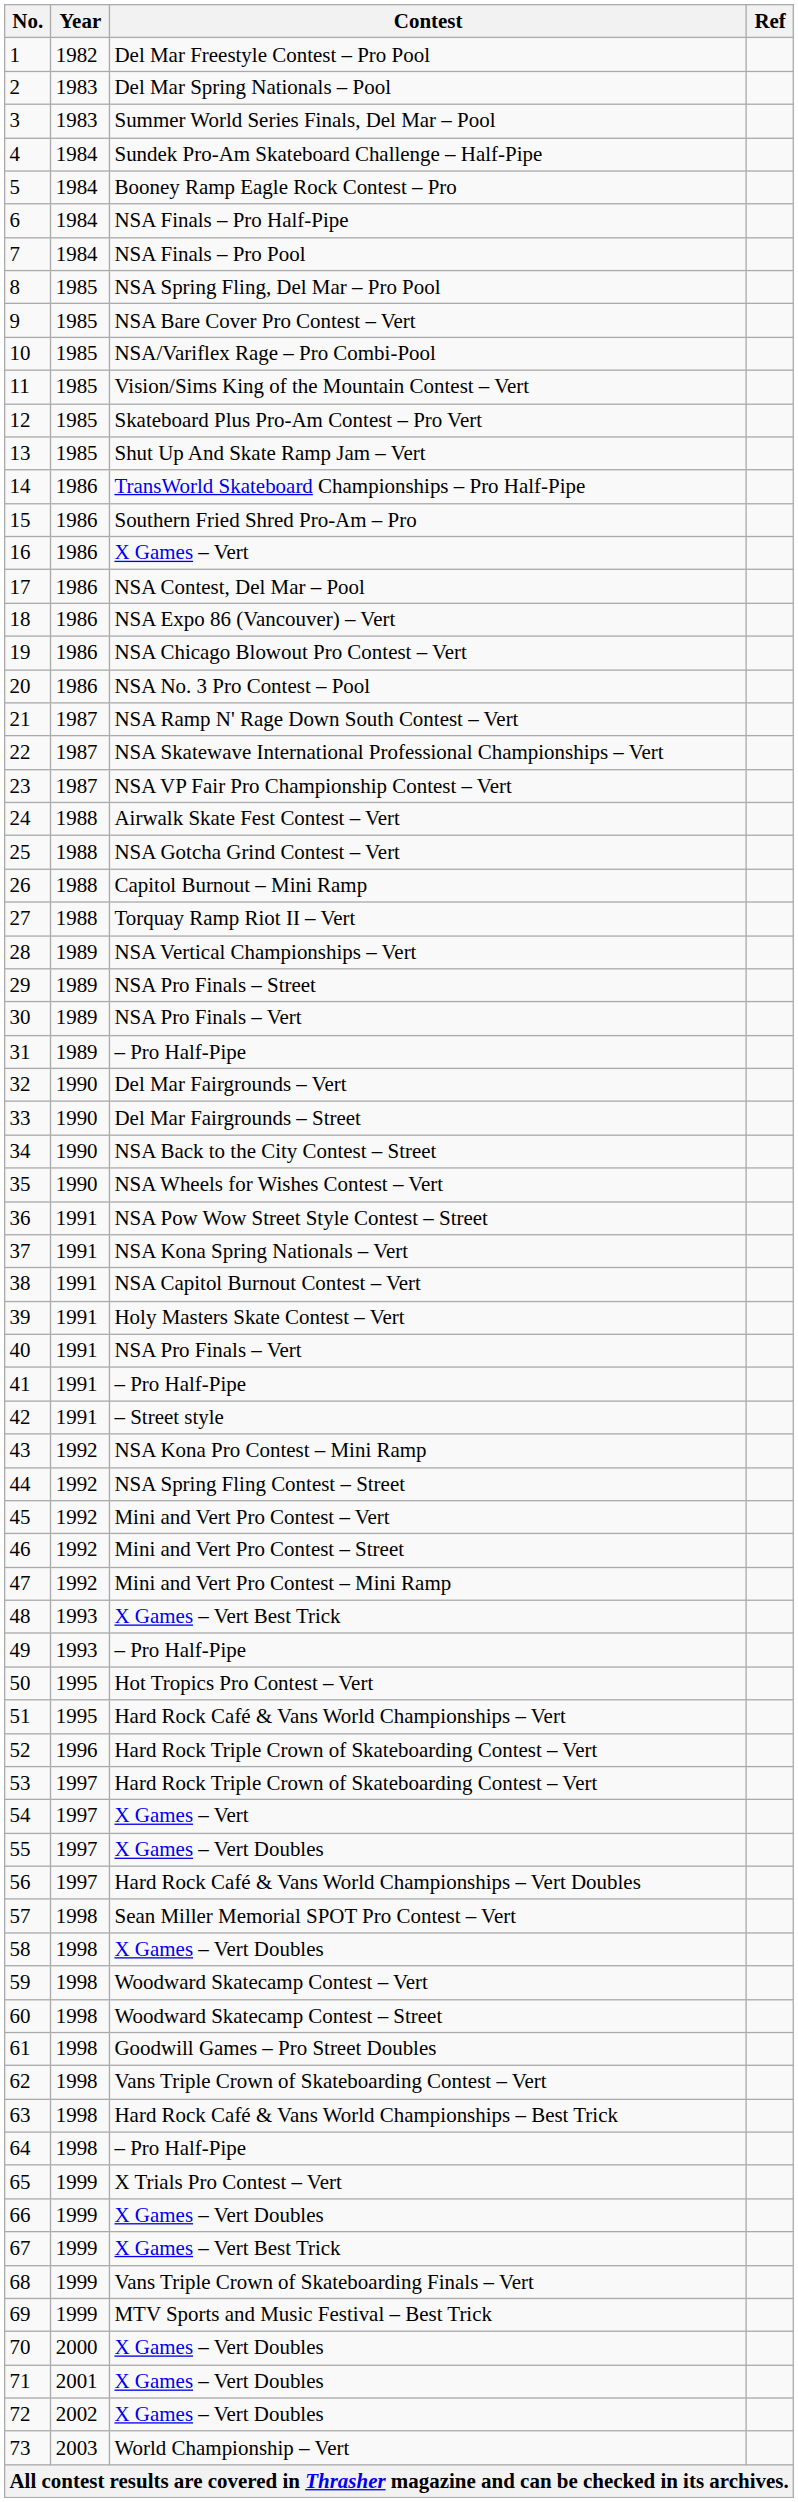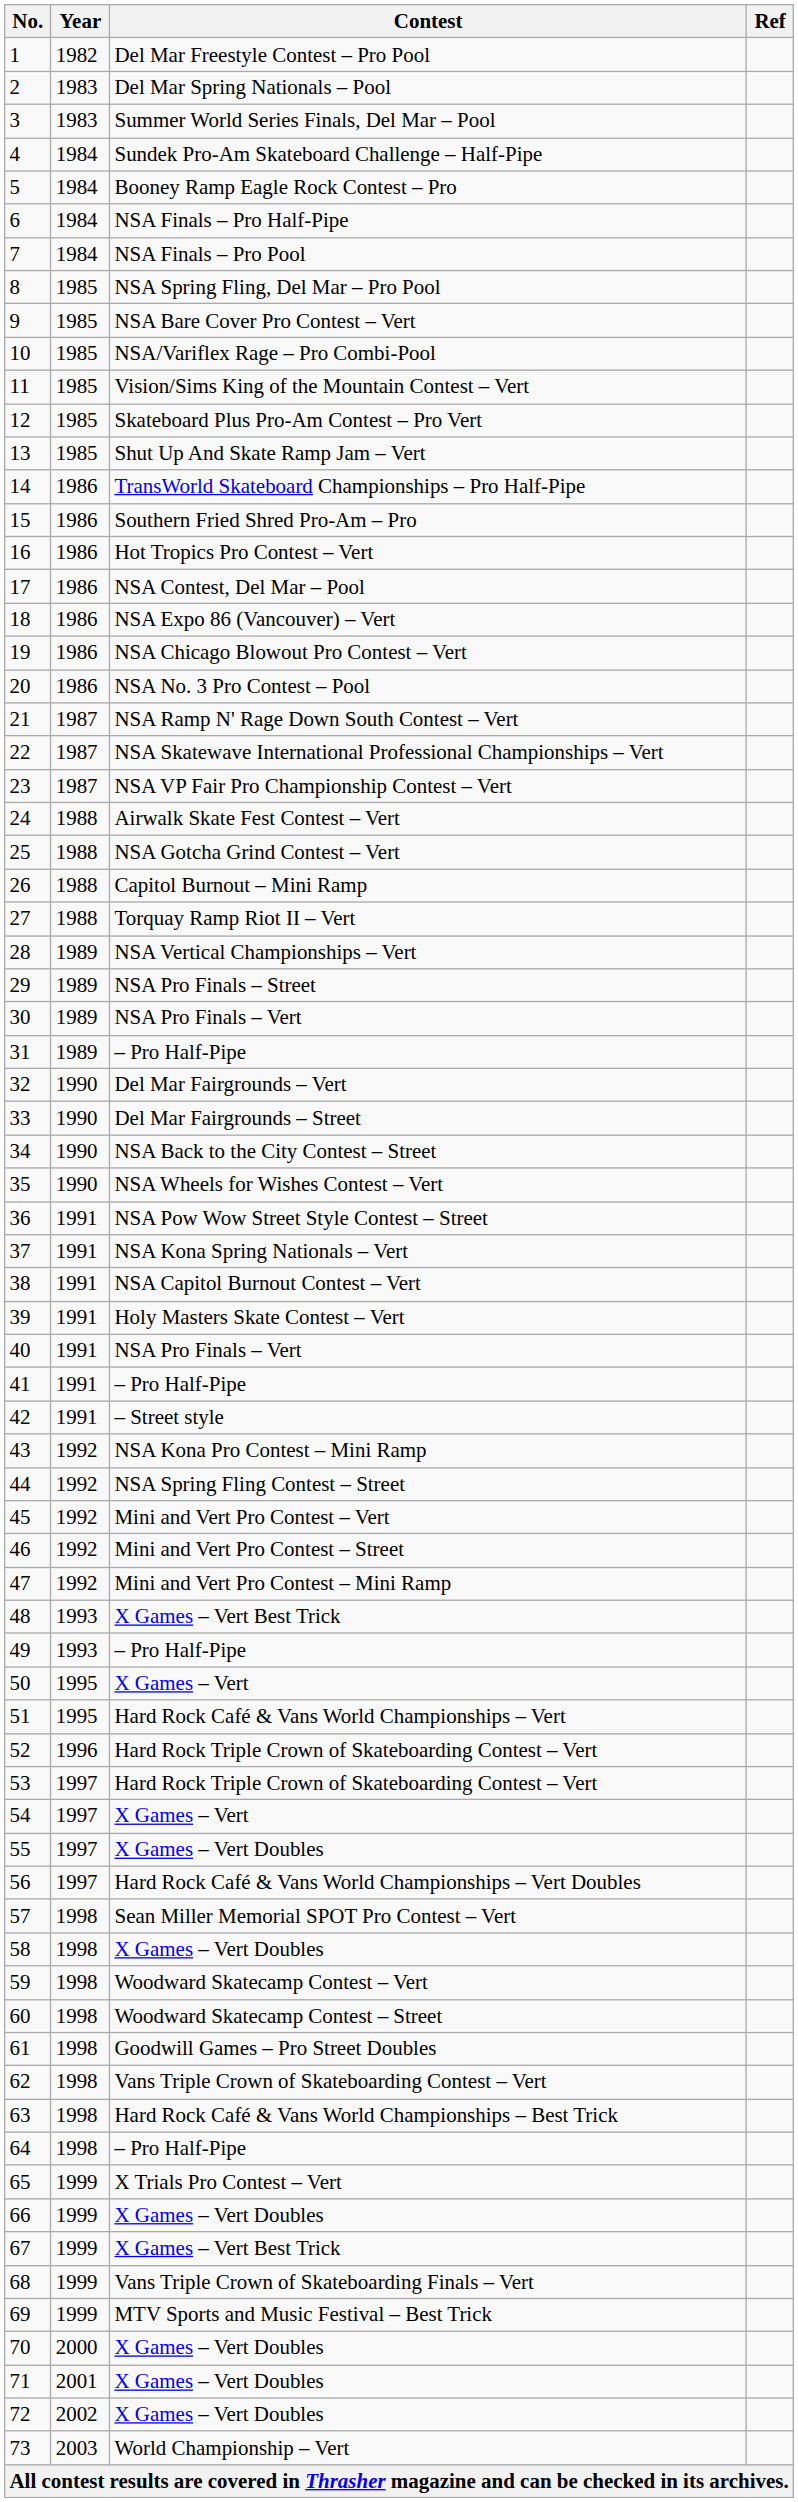 <table class="wikitable">
 <tr>
 <th>No.</th>
 <th>Year</th>
 <th>Contest</th>
 <th>Ref</th>
 </tr>
 <tr>
 <td>1</td>
 <td>1982</td>
 <td>Del Mar Freestyle Contest – Pro Pool</td>
 <td></td>
 </tr>
 <tr>
 <td>2</td>
 <td>1983</td>
 <td>Del Mar Spring Nationals – Pool</td>
 <td></td>
 </tr>
 <tr>
 <td>3</td>
 <td>1983</td>
 <td>Summer World Series Finals, Del Mar – Pool</td>
 <td></td>
 </tr>
 <tr>
 <td>4</td>
 <td>1984</td>
 <td>Sundek Pro-Am Skateboard Challenge – Half-Pipe</td>
 <td></td>
 </tr>
 <tr>
 <td>5</td>
 <td>1984</td>
 <td>Booney Ramp Eagle Rock Contest – Pro</td>
 <td></td>
 </tr>
 <tr>
 <td>6</td>
 <td>1984</td>
 <td>NSA Finals – Pro Half-Pipe</td>
 <td></td>
 </tr>
 <tr>
 <td>7</td>
 <td>1984</td>
 <td>NSA Finals – Pro Pool</td>
 <td></td>
 </tr>
 <tr>
 <td>8</td>
 <td>1985</td>
 <td>NSA Spring Fling, Del Mar – Pro Pool</td>
 <td></td>
 </tr>
 <tr>
 <td>9</td>
 <td>1985</td>
 <td>NSA Bare Cover Pro Contest – Vert</td>
 <td></td>
 </tr>
 <tr>
 <td>10</td>
 <td>1985</td>
 <td>NSA/Variflex Rage – Pro Combi-Pool</td>
 <td></td>
 </tr>
 <tr>
 <td>11</td>
 <td>1985</td>
 <td>Vision/Sims King of the Mountain Contest – Vert</td>
 <td></td>
 </tr>
 <tr>
 <td>12</td>
 <td>1985</td>
 <td>Skateboard Plus Pro-Am Contest – Pro Vert</td>
 <td></td>
 </tr>
 <tr>
 <td>13</td>
 <td>1985</td>
 <td>Shut Up And Skate Ramp Jam – Vert</td>
 <td></td>
 </tr>
 <tr>
 <td>14</td>
 <td>1986</td>
 <td><a href='#'>TransWorld Skateboard</a> Championships – Pro Half-Pipe</td>
 <td></td>
 </tr>
 <tr>
 <td>15</td>
 <td>1986</td>
 <td>Southern Fried Shred Pro-Am – Pro</td>
 <td></td>
 </tr>
 <tr>
 <td>16</td>
 <td>1986</td>
-<td><a href='#'>X Games</a> – Vert</td>
+<td>Hot Tropics Pro Contest – Vert</td>
 <td></td>
 </tr>
 <tr>
 <td>17</td>
 <td>1986</td>
 <td>NSA Contest, Del Mar – Pool</td>
 <td></td>
 </tr>
 <tr>
 <td>18</td>
 <td>1986</td>
 <td>NSA Expo 86 (Vancouver) – Vert</td>
 <td></td>
 </tr>
 <tr>
 <td>19</td>
 <td>1986</td>
 <td>NSA Chicago Blowout Pro Contest – Vert</td>
 <td></td>
 </tr>
 <tr>
 <td>20</td>
 <td>1986</td>
 <td>NSA No. 3 Pro Contest – Pool</td>
 <td></td>
 </tr>
 <tr>
 <td>21</td>
 <td>1987</td>
 <td>NSA Ramp N' Rage Down South Contest – Vert</td>
 <td></td>
 </tr>
 <tr>
 <td>22</td>
 <td>1987</td>
 <td>NSA Skatewave International Professional Championships – Vert</td>
 <td></td>
 </tr>
 <tr>
 <td>23</td>
 <td>1987</td>
 <td>NSA VP Fair Pro Championship Contest – Vert</td>
 <td></td>
 </tr>
 <tr>
 <td>24</td>
 <td>1988</td>
 <td>Airwalk Skate Fest Contest – Vert</td>
 <td></td>
 </tr>
 <tr>
 <td>25</td>
 <td>1988</td>
 <td>NSA Gotcha Grind Contest – Vert</td>
 <td></td>
 </tr>
 <tr>
 <td>26</td>
 <td>1988</td>
 <td>Capitol Burnout – Mini Ramp</td>
 <td></td>
 </tr>
 <tr>
 <td>27</td>
 <td>1988</td>
 <td>Torquay Ramp Riot II – Vert</td>
 <td></td>
 </tr>
 <tr>
 <td>28</td>
 <td>1989</td>
 <td>NSA Vertical Championships – Vert</td>
 <td></td>
 </tr>
 <tr>
 <td>29</td>
 <td>1989</td>
 <td>NSA Pro Finals – Street</td>
 <td></td>
 </tr>
 <tr>
 <td>30</td>
 <td>1989</td>
 <td>NSA Pro Finals – Vert</td>
 <td></td>
 </tr>
 <tr>
 <td>31</td>
 <td>1989</td>
 <td> – Pro Half-Pipe</td>
 <td></td>
 </tr>
 <tr>
 <td>32</td>
 <td>1990</td>
 <td>Del Mar Fairgrounds – Vert</td>
 <td></td>
 </tr>
 <tr>
 <td>33</td>
 <td>1990</td>
 <td>Del Mar Fairgrounds – Street</td>
 <td></td>
 </tr>
 <tr>
 <td>34</td>
 <td>1990</td>
 <td>NSA Back to the City Contest – Street</td>
 <td></td>
 </tr>
 <tr>
 <td>35</td>
 <td>1990</td>
 <td>NSA Wheels for Wishes Contest – Vert</td>
 <td></td>
 </tr>
 <tr>
 <td>36</td>
 <td>1991</td>
 <td>NSA Pow Wow Street Style Contest – Street</td>
 <td></td>
 </tr>
 <tr>
 <td>37</td>
 <td>1991</td>
 <td>NSA Kona Spring Nationals – Vert</td>
 <td></td>
 </tr>
 <tr>
 <td>38</td>
 <td>1991</td>
 <td>NSA Capitol Burnout Contest – Vert</td>
 <td></td>
 </tr>
 <tr>
 <td>39</td>
 <td>1991</td>
 <td>Holy Masters Skate Contest – Vert</td>
 <td></td>
 </tr>
 <tr>
 <td>40</td>
 <td>1991</td>
 <td>NSA Pro Finals – Vert</td>
 <td></td>
 </tr>
 <tr>
 <td>41</td>
 <td>1991</td>
 <td> – Pro Half-Pipe</td>
 <td></td>
 </tr>
 <tr>
 <td>42</td>
 <td>1991</td>
 <td> – Street style</td>
 <td></td>
 </tr>
 <tr>
 <td>43</td>
 <td>1992</td>
 <td>NSA Kona Pro Contest – Mini Ramp</td>
 <td></td>
 </tr>
 <tr>
 <td>44</td>
 <td>1992</td>
 <td>NSA Spring Fling Contest – Street</td>
 <td></td>
 </tr>
 <tr>
 <td>45</td>
 <td>1992</td>
 <td>Mini and Vert Pro Contest – Vert</td>
 <td></td>
 </tr>
 <tr>
 <td>46</td>
 <td>1992</td>
 <td>Mini and Vert Pro Contest – Street</td>
 <td></td>
 </tr>
 <tr>
 <td>47</td>
 <td>1992</td>
 <td>Mini and Vert Pro Contest – Mini Ramp</td>
 <td></td>
 </tr>
 <tr>
 <td>48</td>
 <td>1993</td>
 <td><a href='#'>X Games</a> – Vert Best Trick</td>
 <td></td>
 </tr>
 <tr>
 <td>49</td>
 <td>1993</td>
 <td> – Pro Half-Pipe</td>
 <td></td>
 </tr>
 <tr>
 <td>50</td>
 <td>1995</td>
-<td>Hot Tropics Pro Contest – Vert</td>
+<td><a href='#'>X Games</a> – Vert</td>
 <td></td>
 </tr>
 <tr>
 <td>51</td>
 <td>1995</td>
 <td>Hard Rock Café & Vans World Championships – Vert</td>
 <td></td>
 </tr>
 <tr>
 <td>52</td>
 <td>1996</td>
 <td>Hard Rock Triple Crown of Skateboarding Contest – Vert</td>
 <td></td>
 </tr>
 <tr>
 <td>53</td>
 <td>1997</td>
 <td>Hard Rock Triple Crown of Skateboarding Contest – Vert</td>
 <td></td>
 </tr>
 <tr>
 <td>54</td>
 <td>1997</td>
 <td><a href='#'>X Games</a> – Vert</td>
 <td></td>
 </tr>
 <tr>
 <td>55</td>
 <td>1997</td>
 <td><a href='#'>X Games</a> – Vert Doubles</td>
 <td></td>
 </tr>
 <tr>
 <td>56</td>
 <td>1997</td>
 <td>Hard Rock Café & Vans World Championships – Vert Doubles</td>
 <td></td>
 </tr>
 <tr>
 <td>57</td>
 <td>1998</td>
 <td>Sean Miller Memorial SPOT Pro Contest – Vert</td>
 <td></td>
 </tr>
 <tr>
 <td>58</td>
 <td>1998</td>
 <td><a href='#'>X Games</a> – Vert Doubles</td>
 <td></td>
 </tr>
 <tr>
 <td>59</td>
 <td>1998</td>
 <td>Woodward Skatecamp Contest – Vert</td>
 <td></td>
 </tr>
 <tr>
 <td>60</td>
 <td>1998</td>
 <td>Woodward Skatecamp Contest – Street</td>
 <td></td>
 </tr>
 <tr>
 <td>61</td>
 <td>1998</td>
 <td>Goodwill Games – Pro Street Doubles</td>
 <td></td>
 </tr>
 <tr>
 <td>62</td>
 <td>1998</td>
 <td>Vans Triple Crown of Skateboarding Contest – Vert</td>
 <td></td>
 </tr>
 <tr>
 <td>63</td>
 <td>1998</td>
 <td>Hard Rock Café & Vans World Championships – Best Trick</td>
 <td></td>
 </tr>
 <tr>
 <td>64</td>
 <td>1998</td>
 <td> – Pro Half-Pipe</td>
 <td></td>
 </tr>
 <tr>
 <td>65</td>
 <td>1999</td>
 <td>X Trials Pro Contest – Vert</td>
 <td></td>
 </tr>
 <tr>
 <td>66</td>
 <td>1999</td>
 <td><a href='#'>X Games</a> – Vert Doubles</td>
 <td></td>
 </tr>
 <tr>
 <td>67</td>
 <td>1999</td>
 <td><a href='#'>X Games</a> – Vert Best Trick</td>
 <td></td>
 </tr>
 <tr>
 <td>68</td>
 <td>1999</td>
 <td>Vans Triple Crown of Skateboarding Finals – Vert</td>
 <td></td>
 </tr>
 <tr>
 <td>69</td>
 <td>1999</td>
 <td>MTV Sports and Music Festival – Best Trick</td>
 <td></td>
 </tr>
 <tr>
 <td>70</td>
 <td>2000</td>
 <td><a href='#'>X Games</a> – Vert Doubles</td>
 <td></td>
 </tr>
 <tr>
 <td>71</td>
 <td>2001</td>
 <td><a href='#'>X Games</a> – Vert Doubles</td>
 <td></td>
 </tr>
 <tr>
 <td>72</td>
 <td>2002</td>
 <td><a href='#'>X Games</a> – Vert Doubles</td>
 <td></td>
 </tr>
 <tr>
 <td>73</td>
 <td>2003</td>
 <td>World Championship – Vert</td>
 <td></td>
 </tr>
 <tr>
 <th colspan=4>All contest results are covered in <em><a href='#'>Thrasher</a></em> magazine and can be checked in its archives.</th>
 </tr>
 </table>
